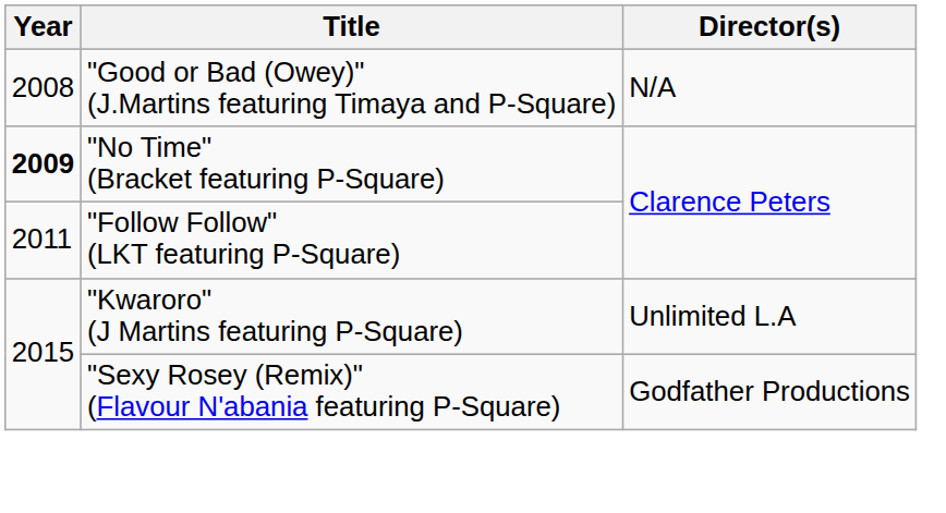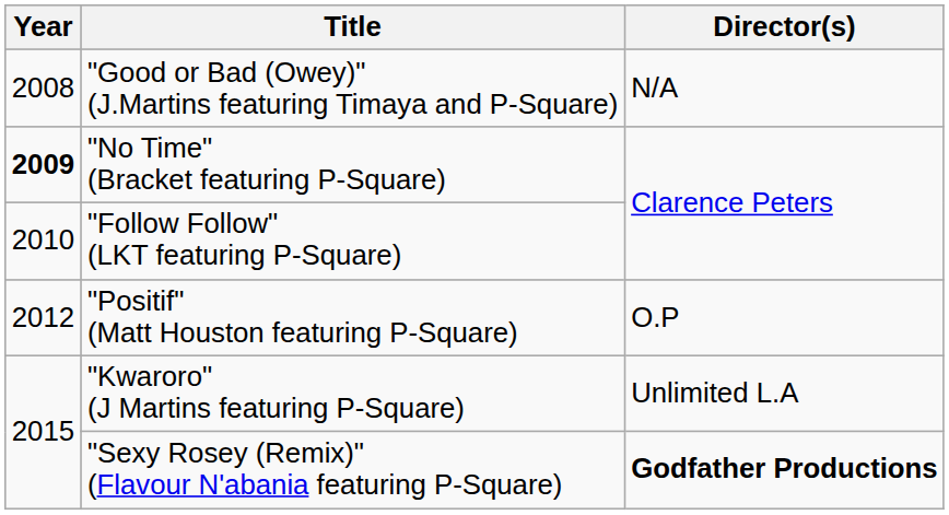 <table class="wikitable">
 <tr>
 <th>Year</th>
 <th>Title</th>
 <th>Director(s)</th>
 </tr>
 <tr>
 <td>2008</td>
 <td>"Good or Bad (Owey)"<br><span>(J.Martins featuring Timaya and P-Square)</span></td>
 <td>N/A</td>
 </tr>
 <tr>
 <td><strong>2009</strong></td>
 <td>"No Time"<br><span>(Bracket featuring P-Square)</span></td>
 <td rowspan="2"><a href='#'>Clarence Peters</a></td>
 </tr>
 <tr>
-<td>2011</td>
+<td>2010</td>
 <td>"Follow Follow"<br><span>(LKT featuring P-Square)</span></td>
+</tr>
+<tr>
+<td>2012</td>
+<td>"Positif" <br><span>(Matt Houston featuring P-Square)</span></td>
+<td>O.P</td>
 </tr>
 <tr>
 <td rowspan="2">2015</td>
 <td>"Kwaroro" <br><span>(J Martins featuring P-Square)</span></td>
 <td>Unlimited L.A</td>
 </tr>
 <tr>
 <td>"Sexy Rosey (Remix)" <br><span>(<a href='#'>Flavour N'abania</a> featuring P-Square)</span></td>
-<td>Godfather Productions</td>
+<td><strong>Godfather Productions</strong></td>
 </tr>
 </table>
